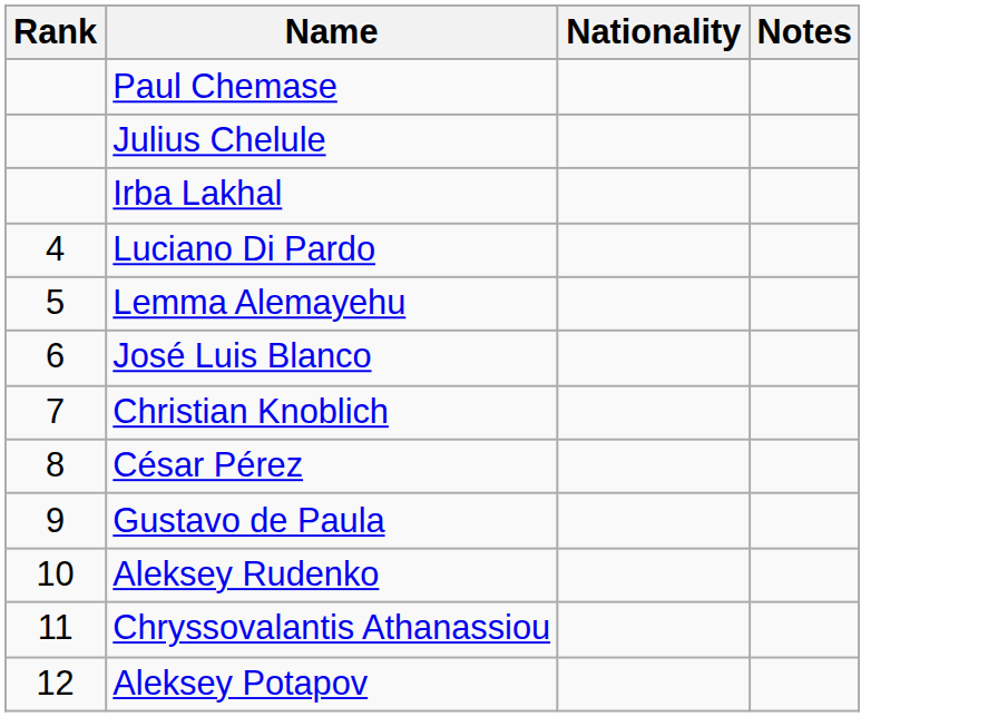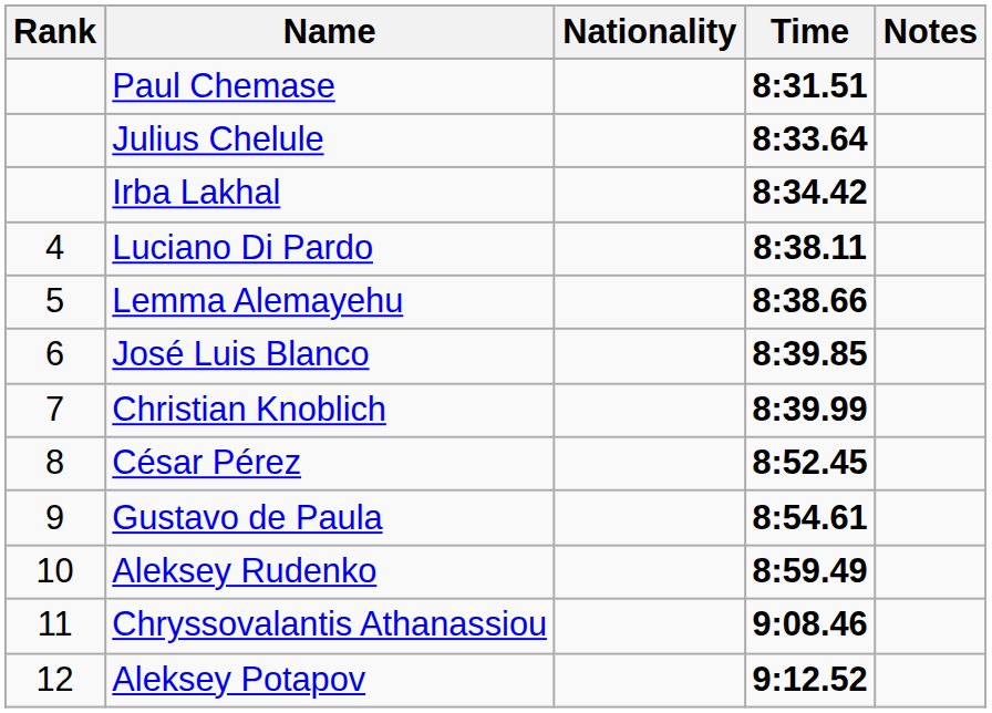 <table class="wikitable sortable" style="text-align:center">
 <tr>
 <th>Rank</th>
 <th>Name</th>
 <th>Nationality</th>
+<th>Time</th>
 <th>Notes</th>
 </tr>
 <tr>
 <td></td>
 <td align=left><a href='#'>Paul Chemase</a></td>
 <td align=left></td>
+<td><strong>8:31.51</strong></td>
 <td></td>
 </tr>
 <tr>
 <td></td>
 <td align=left><a href='#'>Julius Chelule</a></td>
 <td align=left></td>
+<td><strong>8:33.64</strong></td>
 <td></td>
 </tr>
 <tr>
 <td></td>
 <td align=left><a href='#'>Irba Lakhal</a></td>
 <td align=left></td>
+<td><strong>8:34.42</strong></td>
 <td></td>
 </tr>
 <tr>
 <td>4</td>
 <td align=left><a href='#'>Luciano Di Pardo</a></td>
 <td align=left></td>
+<td><strong>8:38.11</strong></td>
 <td></td>
 </tr>
 <tr>
 <td>5</td>
 <td align=left><a href='#'>Lemma Alemayehu</a></td>
 <td align=left></td>
+<td><strong>8:38.66</strong></td>
 <td></td>
 </tr>
 <tr>
 <td>6</td>
 <td align=left><a href='#'>José Luis Blanco</a></td>
 <td align=left></td>
+<td><strong>8:39.85</strong></td>
 <td></td>
 </tr>
 <tr>
 <td>7</td>
 <td align=left><a href='#'>Christian Knoblich</a></td>
 <td align=left></td>
+<td><strong>8:39.99</strong></td>
 <td></td>
 </tr>
 <tr>
 <td>8</td>
 <td align=left><a href='#'>César Pérez</a></td>
 <td align=left></td>
+<td><strong>8:52.45</strong></td>
 <td></td>
 </tr>
 <tr>
 <td>9</td>
 <td align=left><a href='#'>Gustavo de Paula</a></td>
 <td align=left></td>
+<td><strong>8:54.61</strong></td>
 <td></td>
 </tr>
 <tr>
 <td>10</td>
 <td align=left><a href='#'>Aleksey Rudenko</a></td>
 <td align=left></td>
+<td><strong>8:59.49</strong></td>
 <td></td>
 </tr>
 <tr>
 <td>11</td>
 <td align=left><a href='#'>Chryssovalantis Athanassiou</a></td>
 <td align=left></td>
+<td><strong>9:08.46</strong></td>
 <td></td>
 </tr>
 <tr>
 <td>12</td>
 <td align=left><a href='#'>Aleksey Potapov</a></td>
 <td align=left></td>
+<td><strong>9:12.52</strong></td>
 <td></td>
 </tr>
 </table>
